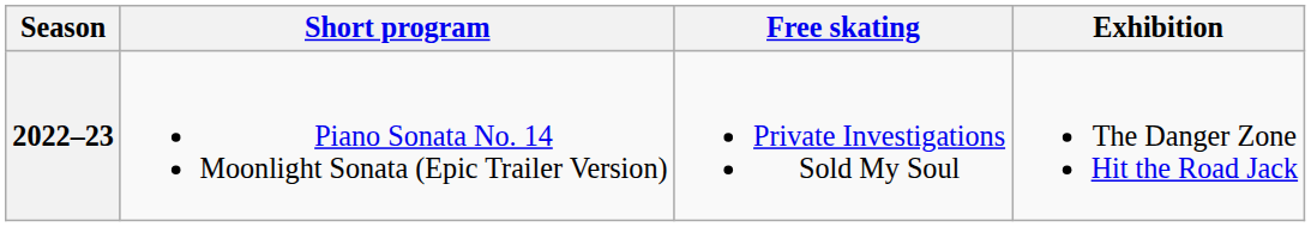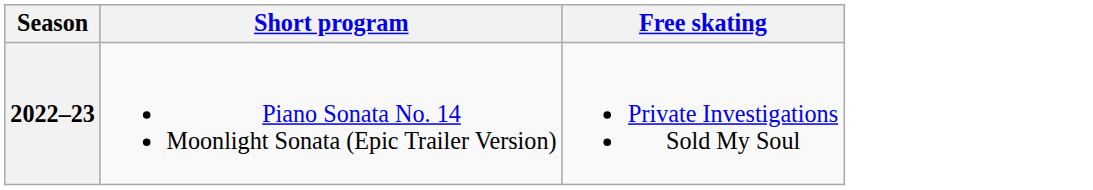 <table class=wikitable style=text-align:center>
 <tr>
 <th>Season</th>
 <th><a href='#'>Short program</a></th>
 <th><a href='#'>Free skating</a></th>
-<th>Exhibition</th>
 </tr>
 <tr>
 <th>2022–23 <br> </th>
 <td><br><ul><li><a href='#'>Piano Sonata No. 14</a> <br> </li><li>Moonlight Sonata (Epic Trailer Version) <br> </li></ul></td>
 <td><br><ul><li><a href='#'>Private Investigations</a> <br> </li><li>Sold My Soul <br> </li></ul></td>
-<td><br><ul><li>The Danger Zone <br></li><li><a href='#'>Hit the Road Jack</a><br></li></ul></td>
 </tr>
 </table>
